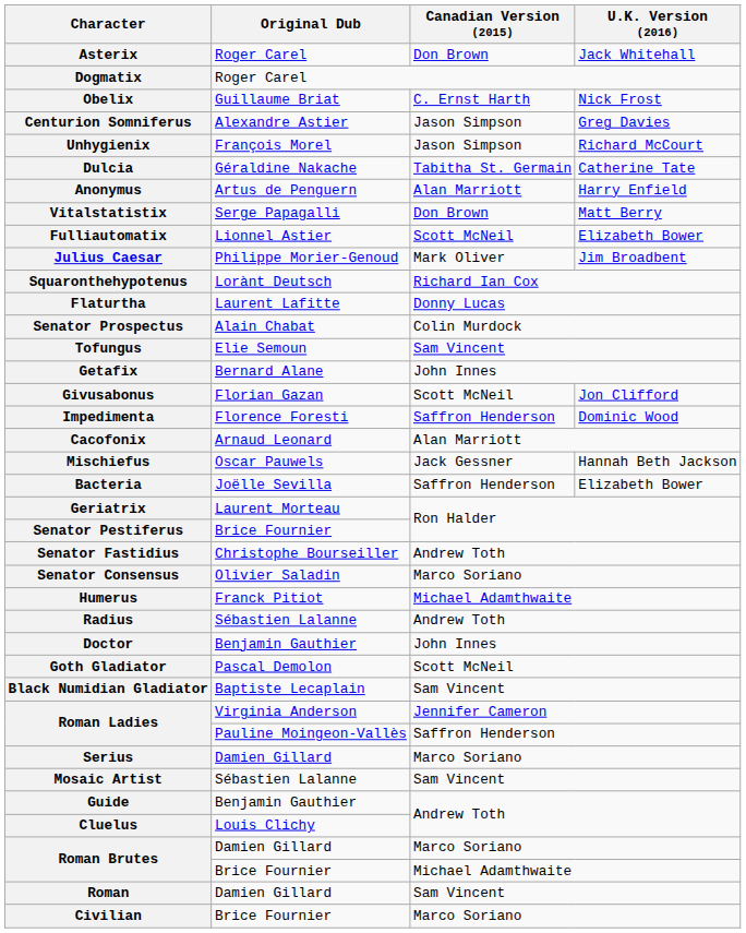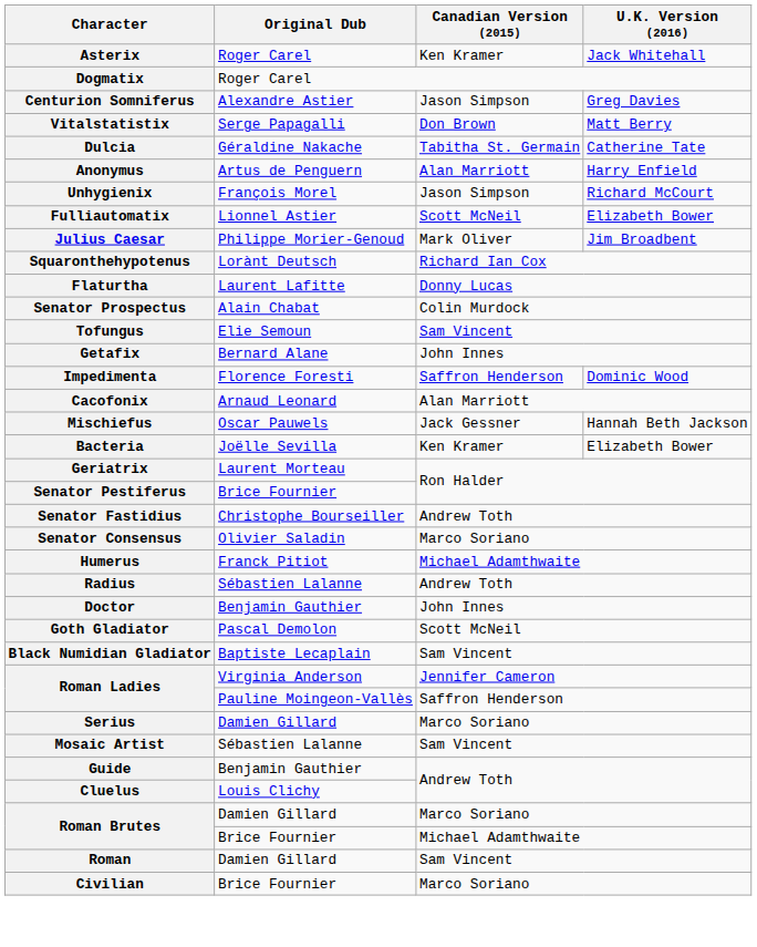 <table class="wikitable">
 <tr>
 <th>Character</th>
 <th>Original Dub</th>
 <th>Canadian Version<br><small>(2015)</small></th>
 <th>U.K. Version<br><small>(2016)</small></th>
 </tr>
 <tr>
 <th>Asterix</th>
 <td><a href='#'>Roger Carel</a></td>
-<td><a href='#'>Don Brown</a></td>
+<td>Ken Kramer</td>
 <td><a href='#'>Jack Whitehall</a></td>
 </tr>
 <tr>
 <th>Dogmatix</th>
 <td colspan="3">Roger Carel</td>
-</tr>
-<tr>
-<th>Obelix</th>
-<td><a href='#'>Guillaume Briat</a></td>
-<td><a href='#'>C. Ernst Harth</a></td>
-<td><a href='#'>Nick Frost</a></td>
 </tr>
 <tr>
 <th>Centurion Somniferus</th>
 <td><a href='#'>Alexandre Astier</a></td>
 <td>Jason Simpson</td>
 <td><a href='#'>Greg Davies</a></td>
 </tr>
 <tr>
-<th>Unhygienix</th>
-<td><a href='#'>François Morel</a></td>
-<td>Jason Simpson</td>
-<td><a href='#'>Richard McCourt</a></td>
+<th>Vitalstatistix</th>
+<td><a href='#'>Serge Papagalli</a></td>
+<td><a href='#'>Don Brown</a></td>
+<td><a href='#'>Matt Berry</a></td>
 </tr>
 <tr>
 <th>Dulcia</th>
 <td><a href='#'>Géraldine Nakache</a></td>
 <td><a href='#'>Tabitha St. Germain</a></td>
 <td><a href='#'>Catherine Tate</a></td>
 </tr>
 <tr>
 <th>Anonymus</th>
 <td><a href='#'>Artus de Penguern</a></td>
 <td><a href='#'>Alan Marriott</a></td>
 <td><a href='#'>Harry Enfield</a></td>
 </tr>
 <tr>
-<th>Vitalstatistix</th>
-<td><a href='#'>Serge Papagalli</a></td>
-<td><a href='#'>Don Brown</a></td>
-<td><a href='#'>Matt Berry</a></td>
+<th>Unhygienix</th>
+<td><a href='#'>François Morel</a></td>
+<td>Jason Simpson</td>
+<td><a href='#'>Richard McCourt</a></td>
 </tr>
 <tr>
 <th>Fulliautomatix</th>
 <td><a href='#'>Lionnel Astier</a></td>
 <td><a href='#'>Scott McNeil</a></td>
 <td><a href='#'>Elizabeth Bower</a></td>
 </tr>
 <tr>
 <th><a href='#'>Julius Caesar</a></th>
 <td><a href='#'>Philippe Morier-Genoud</a></td>
 <td>Mark Oliver</td>
 <td><a href='#'>Jim Broadbent</a></td>
 </tr>
 <tr>
 <th>Squaronthehypotenus</th>
 <td><a href='#'>Lorànt Deutsch</a></td>
 <td colspan="2"><a href='#'>Richard Ian Cox</a></td>
 </tr>
 <tr>
 <th>Flaturtha</th>
 <td><a href='#'>Laurent Lafitte</a></td>
 <td colspan="2"><a href='#'>Donny Lucas</a></td>
 </tr>
 <tr>
 <th>Senator Prospectus</th>
 <td><a href='#'>Alain Chabat</a></td>
 <td colspan="2">Colin Murdock</td>
 </tr>
 <tr>
 <th>Tofungus</th>
 <td><a href='#'>Elie Semoun</a></td>
 <td colspan="2"><a href='#'>Sam Vincent</a></td>
 </tr>
 <tr>
 <th>Getafix</th>
 <td><a href='#'>Bernard Alane</a></td>
 <td colspan="2">John Innes</td>
 </tr>
 <tr>
-<th>Givusabonus</th>
-<td><a href='#'>Florian Gazan</a></td>
-<td>Scott McNeil</td>
-<td><a href='#'>Jon Clifford</a></td>
-</tr>
-<tr>
 <th>Impedimenta</th>
 <td><a href='#'>Florence Foresti</a></td>
 <td><a href='#'>Saffron Henderson</a></td>
 <td><a href='#'>Dominic Wood</a></td>
 </tr>
 <tr>
 <th>Cacofonix</th>
 <td><a href='#'>Arnaud Leonard</a></td>
 <td colspan="2">Alan Marriott</td>
 </tr>
 <tr>
 <th>Mischiefus</th>
 <td><a href='#'>Oscar Pauwels</a></td>
 <td>Jack Gessner</td>
 <td>Hannah Beth Jackson</td>
 </tr>
 <tr>
 <th>Bacteria</th>
 <td><a href='#'>Joëlle Sevilla</a></td>
-<td>Saffron Henderson</td>
+<td>Ken Kramer</td>
 <td>Elizabeth Bower</td>
 </tr>
 <tr>
 <th>Geriatrix</th>
 <td><a href='#'>Laurent Morteau</a></td>
 <td colspan="2" rowspan="2">Ron Halder</td>
 </tr>
 <tr>
 <th>Senator Pestiferus</th>
 <td><a href='#'>Brice Fournier</a></td>
 </tr>
 <tr>
 <th>Senator Fastidius</th>
 <td><a href='#'>Christophe Bourseiller</a></td>
 <td colspan="2">Andrew Toth</td>
 </tr>
 <tr>
 <th>Senator Consensus</th>
 <td><a href='#'>Olivier Saladin</a></td>
 <td colspan="2">Marco Soriano</td>
 </tr>
 <tr>
 <th>Humerus</th>
 <td><a href='#'>Franck Pitiot</a></td>
 <td colspan="2"><a href='#'>Michael Adamthwaite</a></td>
 </tr>
 <tr>
 <th>Radius</th>
 <td><a href='#'>Sébastien Lalanne</a></td>
 <td colspan="2">Andrew Toth</td>
 </tr>
 <tr>
 <th>Doctor</th>
 <td><a href='#'>Benjamin Gauthier</a></td>
 <td colspan="2">John Innes</td>
 </tr>
 <tr>
 <th>Goth Gladiator</th>
 <td><a href='#'>Pascal Demolon</a></td>
 <td colspan="2">Scott McNeil</td>
 </tr>
 <tr>
 <th>Black Numidian Gladiator</th>
 <td><a href='#'>Baptiste Lecaplain</a></td>
 <td colspan="2">Sam Vincent</td>
 </tr>
 <tr>
 <th rowspan="2">Roman Ladies</th>
 <td><a href='#'>Virginia Anderson</a></td>
 <td colspan="2"><a href='#'>Jennifer Cameron</a></td>
 </tr>
 <tr>
 <td><a href='#'>Pauline Moingeon-Vallès</a></td>
 <td colspan="2">Saffron Henderson</td>
 </tr>
 <tr>
 <th>Serius</th>
 <td><a href='#'>Damien Gillard</a></td>
 <td colspan="2">Marco Soriano</td>
 </tr>
 <tr>
 <th>Mosaic Artist</th>
 <td>Sébastien Lalanne</td>
 <td colspan="2">Sam Vincent</td>
 </tr>
 <tr>
 <th>Guide</th>
 <td>Benjamin Gauthier</td>
 <td colspan="2" rowspan="2">Andrew Toth</td>
 </tr>
 <tr>
 <th>Cluelus</th>
 <td><a href='#'>Louis Clichy</a></td>
 </tr>
 <tr>
 <th rowspan="2">Roman Brutes</th>
 <td>Damien Gillard</td>
 <td colspan="2">Marco Soriano</td>
 </tr>
 <tr>
 <td>Brice Fournier</td>
 <td colspan="2">Michael Adamthwaite</td>
 </tr>
 <tr>
 <th>Roman</th>
 <td>Damien Gillard</td>
 <td colspan="2">Sam Vincent</td>
 </tr>
 <tr>
 <th>Civilian</th>
 <td>Brice Fournier</td>
 <td colspan="2">Marco Soriano</td>
 </tr>
 </table>
